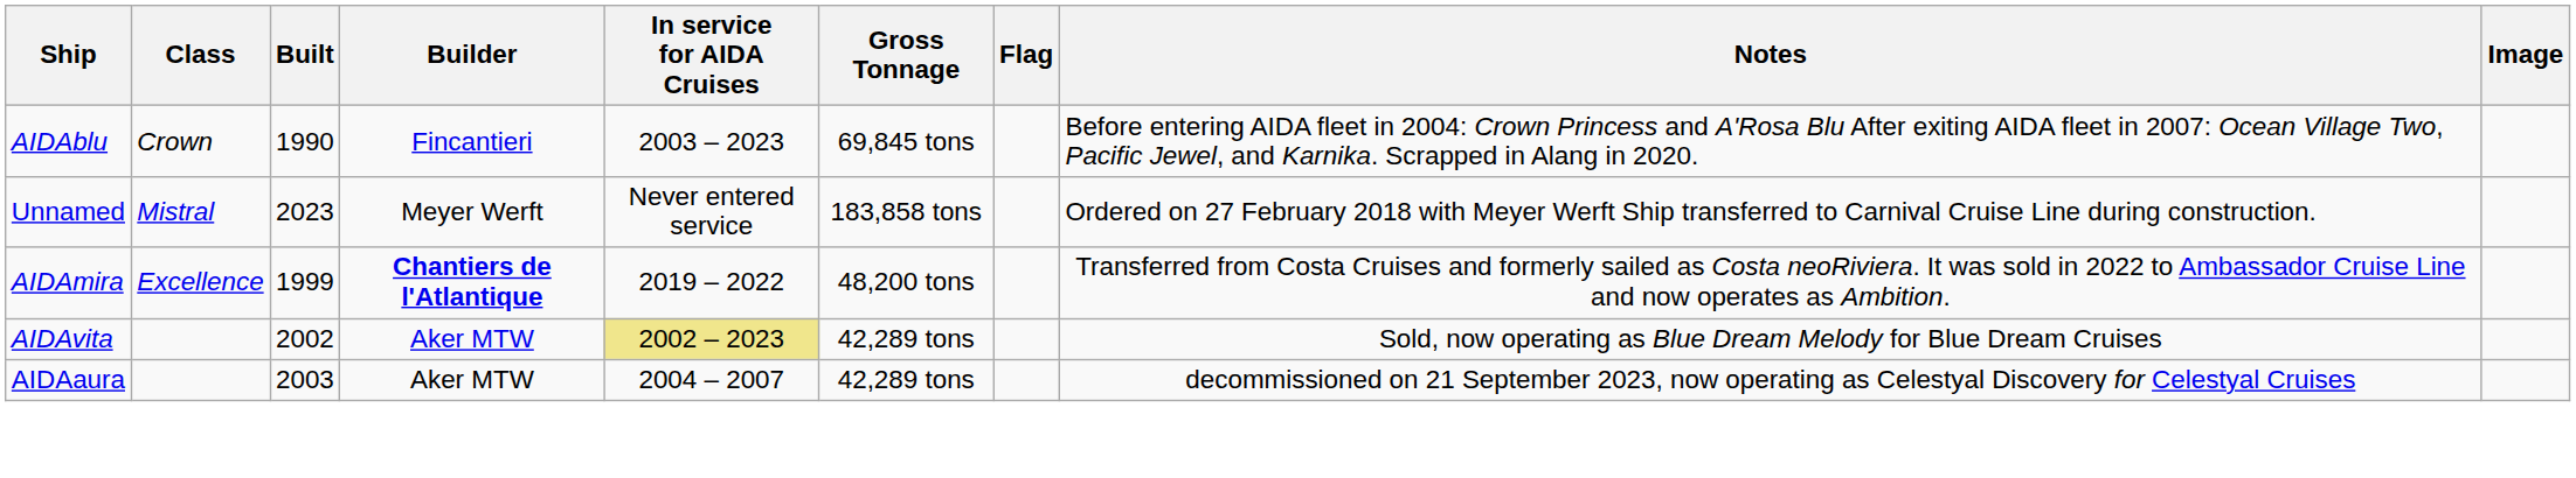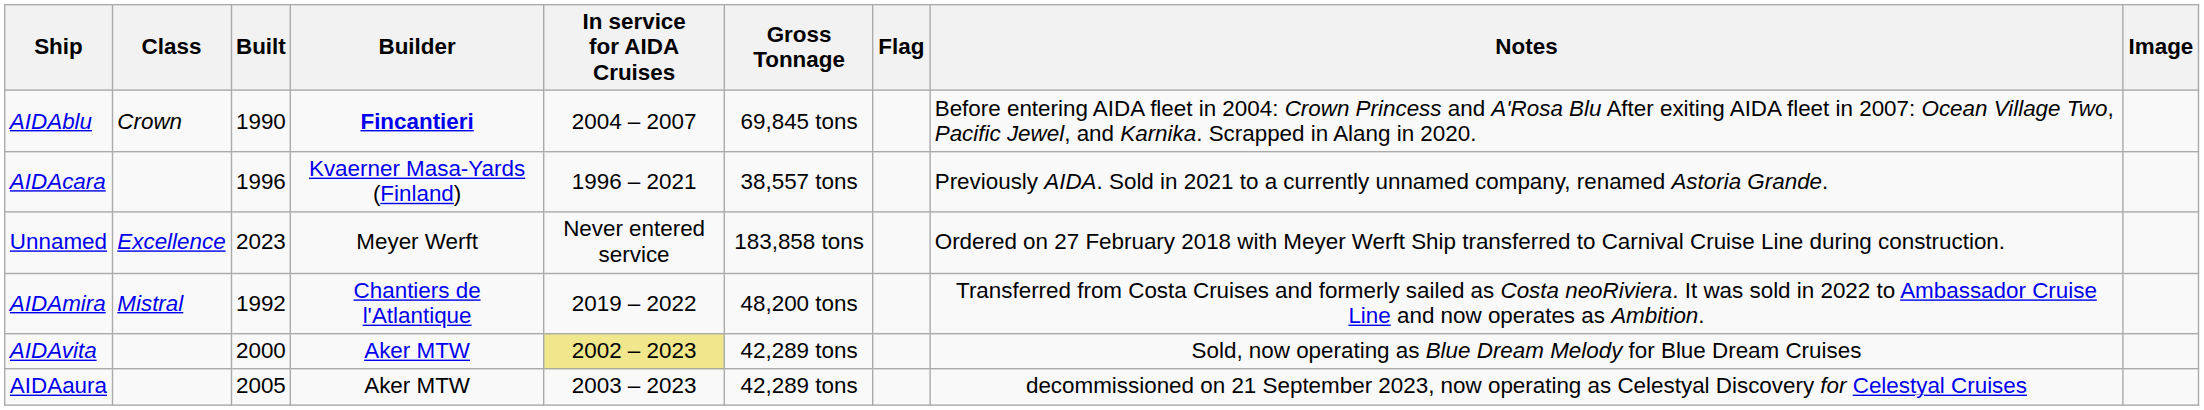 <table class="wikitable">
 <tr>
 <th>Ship</th>
 <th>Class</th>
 <th>Built</th>
 <th>Builder</th>
 <th>In service <br>for AIDA Cruises</th>
 <th>Gross Tonnage</th>
 <th>Flag</th>
 <th>Notes</th>
 <th>Image</th>
 </tr>
 <tr>
 <td><a href='#'><em>AIDAblu</em></a></td>
 <td><em>Crown</em></td>
 <td style="text-align:Center;">1990</td>
-<td style="text-align:Center;"><a href='#'>Fincantieri</a></td>
-<td align="Center">2003 – 2023</td>
+<td style="text-align:Center;"><strong><a href='#'>Fincantieri</a></strong></td>
+<td style="text-align:Center;">2004 – 2007</td>
 <td style="text-align:Center;">69,845 tons</td>
 <td style="text-align:Center;"></td>
 <td style="text-align:Left;">Before entering AIDA fleet in 2004: <em>Crown Princess</em> and <em>A'Rosa Blu</em> After exiting AIDA fleet in 2007: <em>Ocean Village Two</em>, <em>Pacific Jewel</em>, and <em>Karnika</em>. Scrapped in Alang in 2020.</td>
 <td></td>
 </tr>
 <tr>
+<td><em><a href='#'>AIDAcara</a></em></td>
+<td></td>
+<td align="Center">1996</td>
+<td align="Center"><a href='#'>Kvaerner Masa-Yards</a> (<a href='#'>Finland</a>)</td>
+<td align="Center">1996 – 2021</td>
+<td align="Center">38,557 tons</td>
+<td align="Center"></td>
+<td style="text-align:Left;">Previously <em>AIDA</em>. Sold in 2021 to a currently unnamed company, renamed <em>Astoria Grande</em>.</td>
+<td></td>
+</tr>
+<tr>
 <td><a href='#'>Unnamed</a></td>
-<td><em><a href='#'>Mistral</a></em></td>
+<td><em><a href='#'>Excellence</a></em></td>
 <td align="Center">2023</td>
 <td align="Center">Meyer Werft</td>
 <td align="Center">Never entered service</td>
 <td align="Center">183,858 tons</td>
 <td align="Center"></td>
 <td>Ordered on 27 February 2018 with Meyer Werft Ship transferred to Carnival Cruise Line during construction.</td>
 <td></td>
 </tr>
 <tr>
 <td><em><a href='#'>AIDAmira</a></em></td>
-<td><em><a href='#'>Excellence</a></em></td>
-<td align="Center">1999</td>
-<td align="Center"><strong><a href='#'>Chantiers de l'Atlantique</a></strong></td>
+<td><em><a href='#'>Mistral</a></em></td>
+<td align="Center">1992</td>
+<td align="Center"><a href='#'>Chantiers de l'Atlantique</a></td>
 <td align="Center">2019 – 2022</td>
 <td align="Center">48,200 tons</td>
 <td align="Center"></td>
 <td align="Center">Transferred from Costa Cruises and formerly sailed as <em>Costa neoRiviera</em>. It was sold in 2022 to <a href='#'>Ambassador Cruise Line</a> and now operates as <em>Ambition</em>.</td>
 <td></td>
 </tr>
 <tr>
 <td><em><a href='#'>AIDAvita</a></em></td>
 <td></td>
-<td align="Center">2002</td>
+<td align="Center">2000</td>
 <td align="Center"><a href='#'>Aker MTW</a></td>
 <td align="Center" style="background: khaki;">2002 – 2023</td>
 <td align="Center">42,289 tons</td>
 <td align="Center"></td>
 <td align="Center">Sold, now operating as <em>Blue Dream Melody</em> for Blue Dream Cruises<em></td>
 <td></td>
 </tr>
 <tr>
 <td></em><a href='#'>AIDAaura</a><em></td>
 <td></td>
-<td align="Center">2003</td>
+<td align="Center">2005</td>
 <td align="Center">Aker MTW</td>
-<td style="text-align:Center;">2004 – 2007</td>
+<td align="Center">2003 – 2023</td>
 <td align="Center">42,289 tons</td>
 <td align="Center"></td>
 <td align="Center">decommissioned on 21 September 2023, now operating as </em>Celestyal Discovery<em> for </em><a href='#'>Celestyal Cruises</a><em></td>
 <td></td>
 </tr>
 </table>
